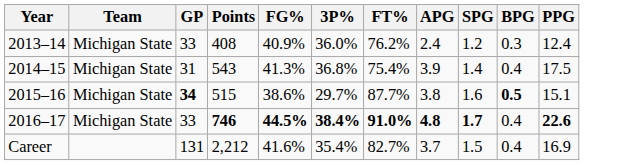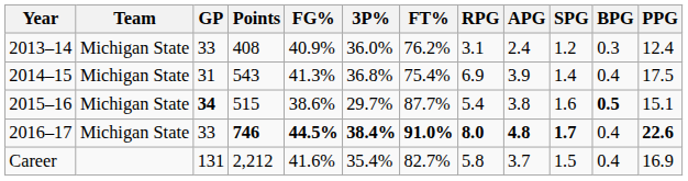 <table class="wikitable">
 <tr>
 <th>Year</th>
 <th>Team</th>
 <th>GP</th>
 <th>Points</th>
 <th>FG%</th>
 <th>3P%</th>
 <th>FT%</th>
+<th>RPG</th>
 <th>APG</th>
 <th>SPG</th>
 <th>BPG</th>
 <th>PPG</th>
 </tr>
 <tr>
 <td>2013–14</td>
 <td>Michigan State</td>
 <td>33</td>
 <td>408</td>
 <td>40.9%</td>
 <td>36.0%</td>
 <td>76.2%</td>
+<td>3.1</td>
 <td>2.4</td>
 <td>1.2</td>
 <td>0.3</td>
 <td>12.4</td>
 </tr>
 <tr>
 <td>2014–15</td>
 <td>Michigan State</td>
 <td>31</td>
 <td>543</td>
 <td>41.3%</td>
 <td>36.8%</td>
 <td>75.4%</td>
+<td>6.9</td>
 <td>3.9</td>
 <td>1.4</td>
 <td>0.4</td>
 <td>17.5</td>
 </tr>
 <tr>
 <td>2015–16</td>
 <td>Michigan State</td>
 <td><strong>34</strong></td>
 <td>515</td>
 <td>38.6%</td>
 <td>29.7%</td>
 <td>87.7%</td>
+<td>5.4</td>
 <td>3.8</td>
 <td>1.6</td>
 <td><strong>0.5</strong></td>
 <td>15.1</td>
 </tr>
 <tr>
 <td>2016–17</td>
 <td>Michigan State</td>
 <td>33</td>
 <td><strong>746</strong></td>
 <td><strong>44.5%</strong></td>
 <td><strong>38.4%</strong></td>
 <td><strong>91.0%</strong></td>
+<td><strong>8.0</strong></td>
 <td><strong>4.8</strong></td>
 <td><strong>1.7</strong></td>
 <td>0.4</td>
 <td><strong>22.6</strong></td>
 </tr>
 <tr>
 <td>Career</td>
 <td></td>
 <td>131</td>
 <td>2,212</td>
 <td>41.6%</td>
 <td>35.4%</td>
 <td>82.7%</td>
+<td>5.8</td>
 <td>3.7</td>
 <td>1.5</td>
 <td>0.4</td>
 <td>16.9</td>
 </tr>
 </table>
